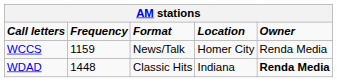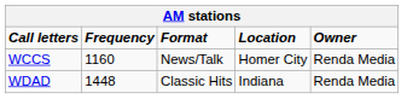 <table class="wikitable">
 <tr>
 <th colspan=5><a href='#'>AM</a> stations</th>
 </tr>
 <tr>
 <td><strong><em>Call letters</em></strong></td>
 <td><strong><em>Frequency</em></strong></td>
 <td><strong><em>Format</em></strong></td>
 <td><strong><em>Location</em></strong></td>
 <td><strong><em>Owner</em></strong></td>
 </tr>
 <tr>
 <td><a href='#'>WCCS</a></td>
-<td>1159</td>
+<td>1160</td>
 <td>News/Talk</td>
 <td>Homer City</td>
 <td>Renda Media</td>
 </tr>
 <tr>
 <td><a href='#'>WDAD</a></td>
 <td>1448</td>
 <td>Classic Hits</td>
 <td>Indiana</td>
-<td><strong>Renda Media</strong></td>
+<td>Renda Media</td>
 </tr>
 </table>
